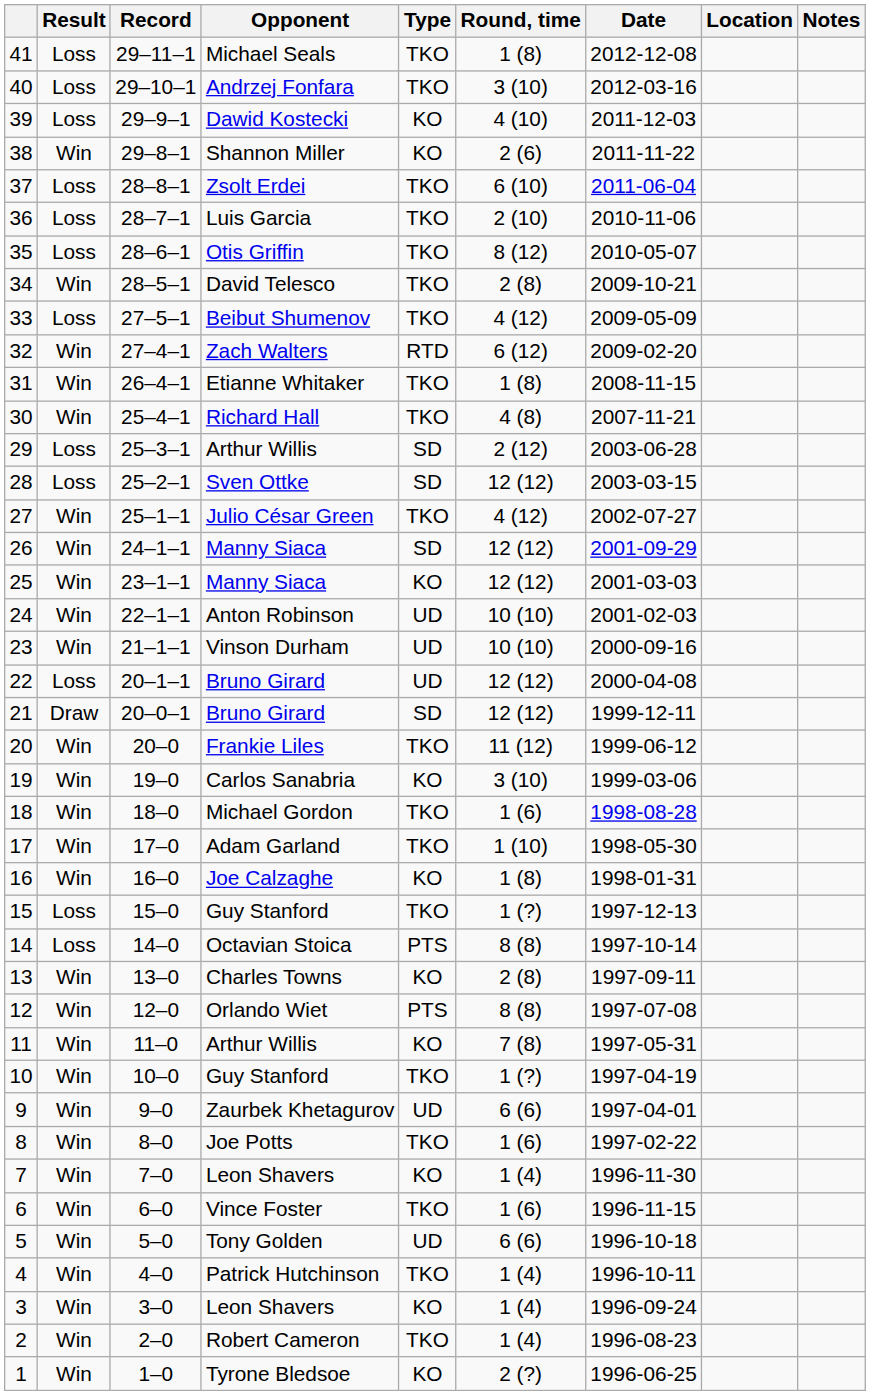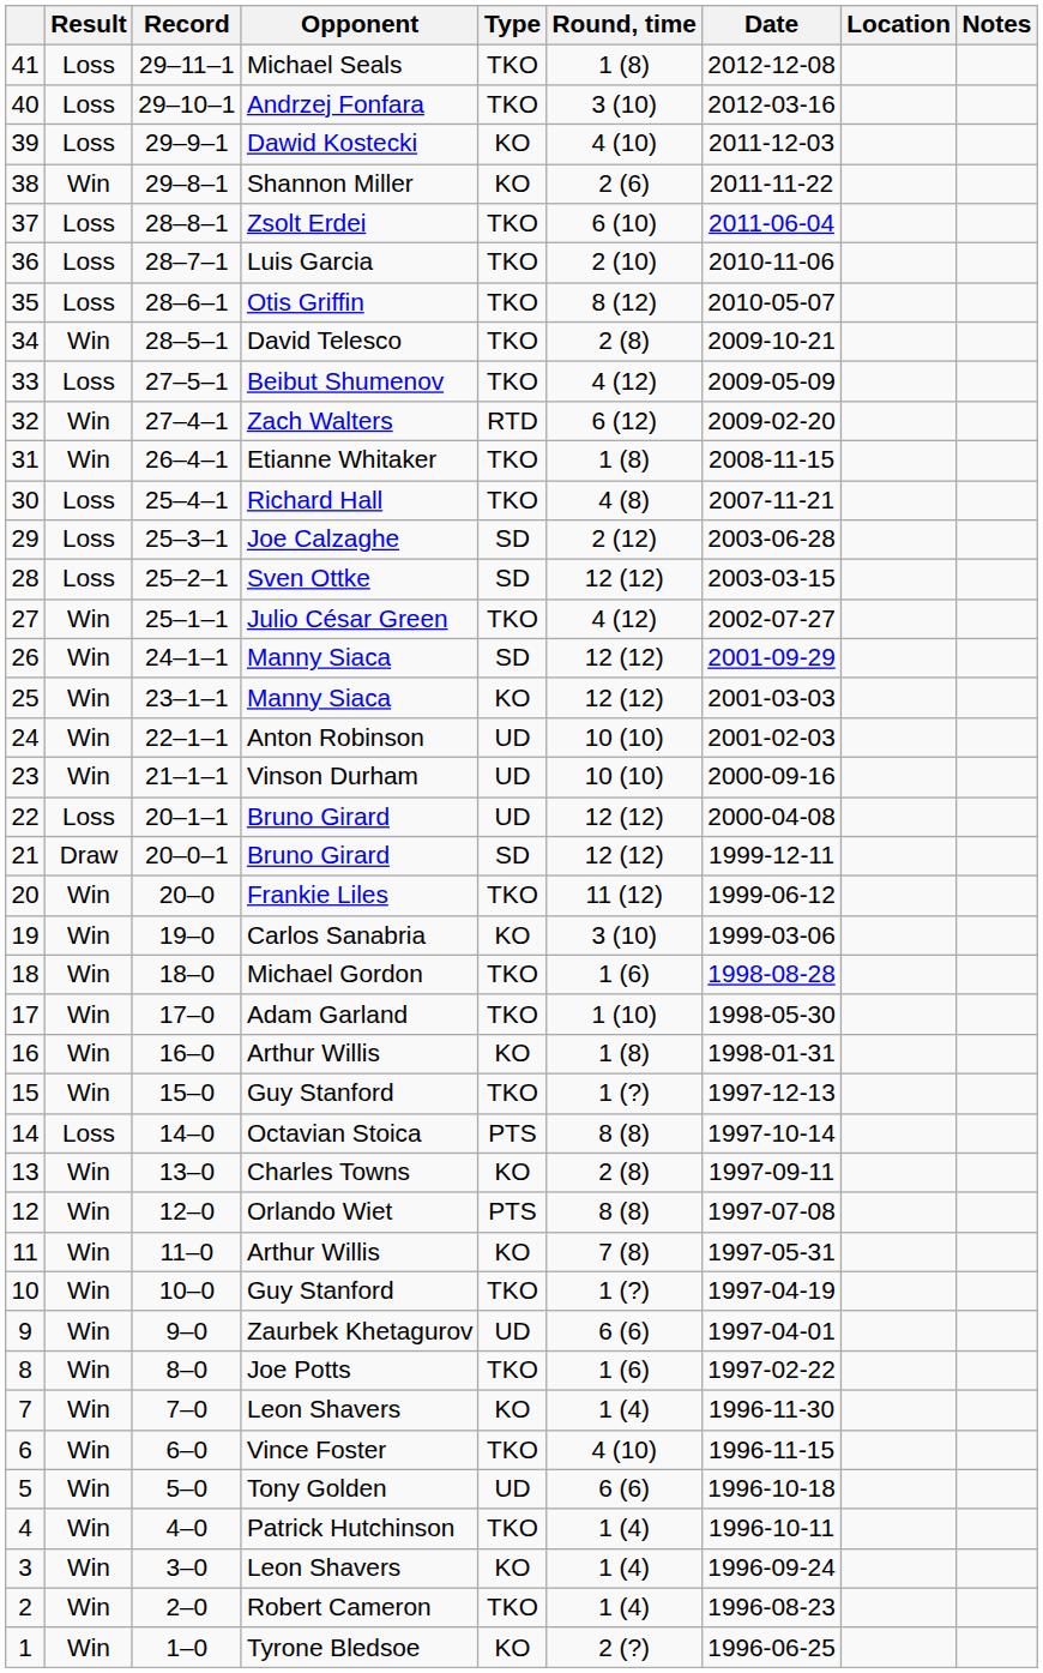 <table class=wikitable style=text-align:center>
 <tr>
 <th></th>
 <th>Result</th>
 <th>Record</th>
 <th>Opponent</th>
 <th>Type</th>
 <th>Round, time</th>
 <th>Date</th>
 <th>Location</th>
 <th>Notes</th>
 </tr>
 <tr>
 <td>41</td>
 <td>Loss</td>
 <td>29–11–1</td>
 <td align=left>Michael Seals</td>
 <td>TKO</td>
 <td>1 (8)</td>
 <td>2012-12-08</td>
 <td align=left></td>
 <td align=left></td>
 </tr>
 <tr>
 <td>40</td>
 <td>Loss</td>
 <td>29–10–1</td>
 <td align=left><a href='#'>Andrzej Fonfara</a></td>
 <td>TKO</td>
 <td>3 (10)</td>
 <td>2012-03-16</td>
 <td align=left></td>
 <td align=left></td>
 </tr>
 <tr>
 <td>39</td>
 <td>Loss</td>
 <td>29–9–1</td>
 <td align=left><a href='#'>Dawid Kostecki</a></td>
 <td>KO</td>
 <td>4 (10)</td>
 <td>2011-12-03</td>
 <td align=left></td>
 <td align=left></td>
 </tr>
 <tr>
 <td>38</td>
 <td>Win</td>
 <td>29–8–1</td>
 <td align=left>Shannon Miller</td>
 <td>KO</td>
 <td>2 (6)</td>
 <td>2011-11-22</td>
 <td align=left></td>
 <td align=left></td>
 </tr>
 <tr>
 <td>37</td>
 <td>Loss</td>
 <td>28–8–1</td>
 <td align=left><a href='#'>Zsolt Erdei</a></td>
 <td>TKO</td>
 <td>6 (10)</td>
 <td><a href='#'>2011-06-04</a></td>
 <td align=left></td>
 <td align=left></td>
 </tr>
 <tr>
 <td>36</td>
 <td>Loss</td>
 <td>28–7–1</td>
 <td align=left>Luis Garcia</td>
 <td>TKO</td>
 <td>2 (10)</td>
 <td>2010-11-06</td>
 <td align=left></td>
 <td align=left></td>
 </tr>
 <tr>
 <td>35</td>
 <td>Loss</td>
 <td>28–6–1</td>
 <td align=left><a href='#'>Otis Griffin</a></td>
 <td>TKO</td>
 <td>8 (12)</td>
 <td>2010-05-07</td>
 <td align=left></td>
 <td align=left></td>
 </tr>
 <tr>
 <td>34</td>
 <td>Win</td>
 <td>28–5–1</td>
 <td align=left>David Telesco</td>
 <td>TKO</td>
 <td>2 (8)</td>
 <td>2009-10-21</td>
 <td align=left></td>
 <td align=left></td>
 </tr>
 <tr>
 <td>33</td>
 <td>Loss</td>
 <td>27–5–1</td>
 <td align=left><a href='#'>Beibut Shumenov</a></td>
 <td>TKO</td>
 <td>4 (12)</td>
 <td>2009-05-09</td>
 <td align=left></td>
 <td align=left></td>
 </tr>
 <tr>
 <td>32</td>
 <td>Win</td>
 <td>27–4–1</td>
 <td align=left><a href='#'>Zach Walters</a></td>
 <td>RTD</td>
 <td>6 (12)</td>
 <td>2009-02-20</td>
 <td align=left></td>
 <td align=left></td>
 </tr>
 <tr>
 <td>31</td>
 <td>Win</td>
 <td>26–4–1</td>
 <td align=left>Etianne Whitaker</td>
 <td>TKO</td>
 <td>1 (8)</td>
 <td>2008-11-15</td>
 <td align=left></td>
 <td align=left></td>
 </tr>
 <tr>
 <td>30</td>
-<td>Win</td>
+<td>Loss</td>
 <td>25–4–1</td>
 <td align=left><a href='#'>Richard Hall</a></td>
 <td>TKO</td>
 <td>4 (8)</td>
 <td>2007-11-21</td>
 <td align=left></td>
 <td align=left></td>
 </tr>
 <tr>
 <td>29</td>
 <td>Loss</td>
 <td>25–3–1</td>
-<td align=left>Arthur Willis</td>
+<td align=left><a href='#'>Joe Calzaghe</a></td>
 <td>SD</td>
 <td>2 (12)</td>
 <td>2003-06-28</td>
 <td align=left></td>
 <td align=left></td>
 </tr>
 <tr>
 <td>28</td>
 <td>Loss</td>
 <td>25–2–1</td>
 <td align=left><a href='#'>Sven Ottke</a></td>
 <td>SD</td>
 <td>12 (12)</td>
 <td>2003-03-15</td>
 <td align=left></td>
 <td align=left></td>
 </tr>
 <tr>
 <td>27</td>
 <td>Win</td>
 <td>25–1–1</td>
 <td align=left><a href='#'>Julio César Green</a></td>
 <td>TKO</td>
 <td>4 (12)</td>
 <td>2002-07-27</td>
 <td align=left></td>
 <td align=left></td>
 </tr>
 <tr>
 <td>26</td>
 <td>Win</td>
 <td>24–1–1</td>
 <td align=left><a href='#'>Manny Siaca</a></td>
 <td>SD</td>
 <td>12 (12)</td>
 <td><a href='#'>2001-09-29</a></td>
 <td align=left></td>
 <td align=left></td>
 </tr>
 <tr>
 <td>25</td>
 <td>Win</td>
 <td>23–1–1</td>
 <td align=left><a href='#'>Manny Siaca</a></td>
 <td>KO</td>
 <td>12 (12)</td>
 <td>2001-03-03</td>
 <td align=left></td>
 <td align=left></td>
 </tr>
 <tr>
 <td>24</td>
 <td>Win</td>
 <td>22–1–1</td>
 <td align=left>Anton Robinson</td>
 <td>UD</td>
 <td>10 (10)</td>
 <td>2001-02-03</td>
 <td align=left></td>
 <td align=left></td>
 </tr>
 <tr>
 <td>23</td>
 <td>Win</td>
 <td>21–1–1</td>
 <td align=left>Vinson Durham</td>
 <td>UD</td>
 <td>10 (10)</td>
 <td>2000-09-16</td>
 <td align=left></td>
 <td align=left></td>
 </tr>
 <tr>
 <td>22</td>
 <td>Loss</td>
 <td>20–1–1</td>
 <td align=left><a href='#'>Bruno Girard</a></td>
 <td>UD</td>
 <td>12 (12)</td>
 <td>2000-04-08</td>
 <td align=left></td>
 <td align=left></td>
 </tr>
 <tr>
 <td>21</td>
 <td>Draw</td>
 <td>20–0–1</td>
 <td align=left><a href='#'>Bruno Girard</a></td>
 <td>SD</td>
 <td>12 (12)</td>
 <td>1999-12-11</td>
 <td align=left></td>
 <td align=left></td>
 </tr>
 <tr>
 <td>20</td>
 <td>Win</td>
 <td>20–0</td>
 <td align=left><a href='#'>Frankie Liles</a></td>
 <td>TKO</td>
 <td>11 (12)</td>
 <td>1999-06-12</td>
 <td align=left></td>
 <td align=left></td>
 </tr>
 <tr>
 <td>19</td>
 <td>Win</td>
 <td>19–0</td>
 <td align=left>Carlos Sanabria</td>
 <td>KO</td>
 <td>3 (10)</td>
 <td>1999-03-06</td>
 <td align=left></td>
 <td align=left></td>
 </tr>
 <tr>
 <td>18</td>
 <td>Win</td>
 <td>18–0</td>
 <td align=left>Michael Gordon</td>
 <td>TKO</td>
 <td>1 (6)</td>
 <td><a href='#'>1998-08-28</a></td>
 <td align=left></td>
 <td align=left></td>
 </tr>
 <tr>
 <td>17</td>
 <td>Win</td>
 <td>17–0</td>
 <td align=left>Adam Garland</td>
 <td>TKO</td>
 <td>1 (10)</td>
 <td>1998-05-30</td>
 <td align=left></td>
 <td align=left></td>
 </tr>
 <tr>
 <td>16</td>
 <td>Win</td>
 <td>16–0</td>
-<td align=left><a href='#'>Joe Calzaghe</a></td>
+<td align=left>Arthur Willis</td>
 <td>KO</td>
 <td>1 (8)</td>
 <td>1998-01-31</td>
 <td align=left></td>
 <td align=left></td>
 </tr>
 <tr>
 <td>15</td>
-<td>Loss</td>
+<td>Win</td>
 <td>15–0</td>
 <td align=left>Guy Stanford</td>
 <td>TKO</td>
 <td>1 (?)</td>
 <td>1997-12-13</td>
 <td align=left></td>
 <td align=left></td>
 </tr>
 <tr>
 <td>14</td>
 <td>Loss</td>
 <td>14–0</td>
 <td align=left>Octavian Stoica</td>
 <td>PTS</td>
 <td>8 (8)</td>
 <td>1997-10-14</td>
 <td align=left></td>
 <td align=left></td>
 </tr>
 <tr>
 <td>13</td>
 <td>Win</td>
 <td>13–0</td>
 <td align=left>Charles Towns</td>
 <td>KO</td>
 <td>2 (8)</td>
 <td>1997-09-11</td>
 <td align=left></td>
 <td align=left></td>
 </tr>
 <tr>
 <td>12</td>
 <td>Win</td>
 <td>12–0</td>
 <td align=left>Orlando Wiet</td>
 <td>PTS</td>
 <td>8 (8)</td>
 <td>1997-07-08</td>
 <td align=left></td>
 <td align=left></td>
 </tr>
 <tr>
 <td>11</td>
 <td>Win</td>
 <td>11–0</td>
 <td align=left>Arthur Willis</td>
 <td>KO</td>
 <td>7 (8)</td>
 <td>1997-05-31</td>
 <td align=left></td>
 <td align=left></td>
 </tr>
 <tr>
 <td>10</td>
 <td>Win</td>
 <td>10–0</td>
 <td align=left>Guy Stanford</td>
 <td>TKO</td>
 <td>1 (?)</td>
 <td>1997-04-19</td>
 <td align=left></td>
 <td align=left></td>
 </tr>
 <tr>
 <td>9</td>
 <td>Win</td>
 <td>9–0</td>
 <td align=left>Zaurbek Khetagurov</td>
 <td>UD</td>
 <td>6 (6)</td>
 <td>1997-04-01</td>
 <td align=left></td>
 <td align=left></td>
 </tr>
 <tr>
 <td>8</td>
 <td>Win</td>
 <td>8–0</td>
 <td align=left>Joe Potts</td>
 <td>TKO</td>
 <td>1 (6)</td>
 <td>1997-02-22</td>
 <td align=left></td>
 <td align=left></td>
 </tr>
 <tr>
 <td>7</td>
 <td>Win</td>
 <td>7–0</td>
 <td align=left>Leon Shavers</td>
 <td>KO</td>
 <td>1 (4)</td>
 <td>1996-11-30</td>
 <td align=left></td>
 <td align=left></td>
 </tr>
 <tr>
 <td>6</td>
 <td>Win</td>
 <td>6–0</td>
 <td align=left>Vince Foster</td>
 <td>TKO</td>
-<td>1 (6)</td>
+<td>4 (10)</td>
 <td>1996-11-15</td>
 <td align=left></td>
 <td align=left></td>
 </tr>
 <tr>
 <td>5</td>
 <td>Win</td>
 <td>5–0</td>
 <td align=left>Tony Golden</td>
 <td>UD</td>
 <td>6 (6)</td>
 <td>1996-10-18</td>
 <td align=left></td>
 <td align=left></td>
 </tr>
 <tr>
 <td>4</td>
 <td>Win</td>
 <td>4–0</td>
 <td align=left>Patrick Hutchinson</td>
 <td>TKO</td>
 <td>1 (4)</td>
 <td>1996-10-11</td>
 <td align=left></td>
 <td align=left></td>
 </tr>
 <tr>
 <td>3</td>
 <td>Win</td>
 <td>3–0</td>
 <td align=left>Leon Shavers</td>
 <td>KO</td>
 <td>1 (4)</td>
 <td>1996-09-24</td>
 <td align=left></td>
 <td align=left></td>
 </tr>
 <tr>
 <td>2</td>
 <td>Win</td>
 <td>2–0</td>
 <td align=left>Robert Cameron</td>
 <td>TKO</td>
 <td>1 (4)</td>
 <td>1996-08-23</td>
 <td align=left></td>
 <td align=left></td>
 </tr>
 <tr>
 <td>1</td>
 <td>Win</td>
 <td>1–0</td>
 <td align=left>Tyrone Bledsoe</td>
 <td>KO</td>
 <td>2 (?)</td>
 <td>1996-06-25</td>
 <td align=left></td>
 <td align=left></td>
 </tr>
 </table>
